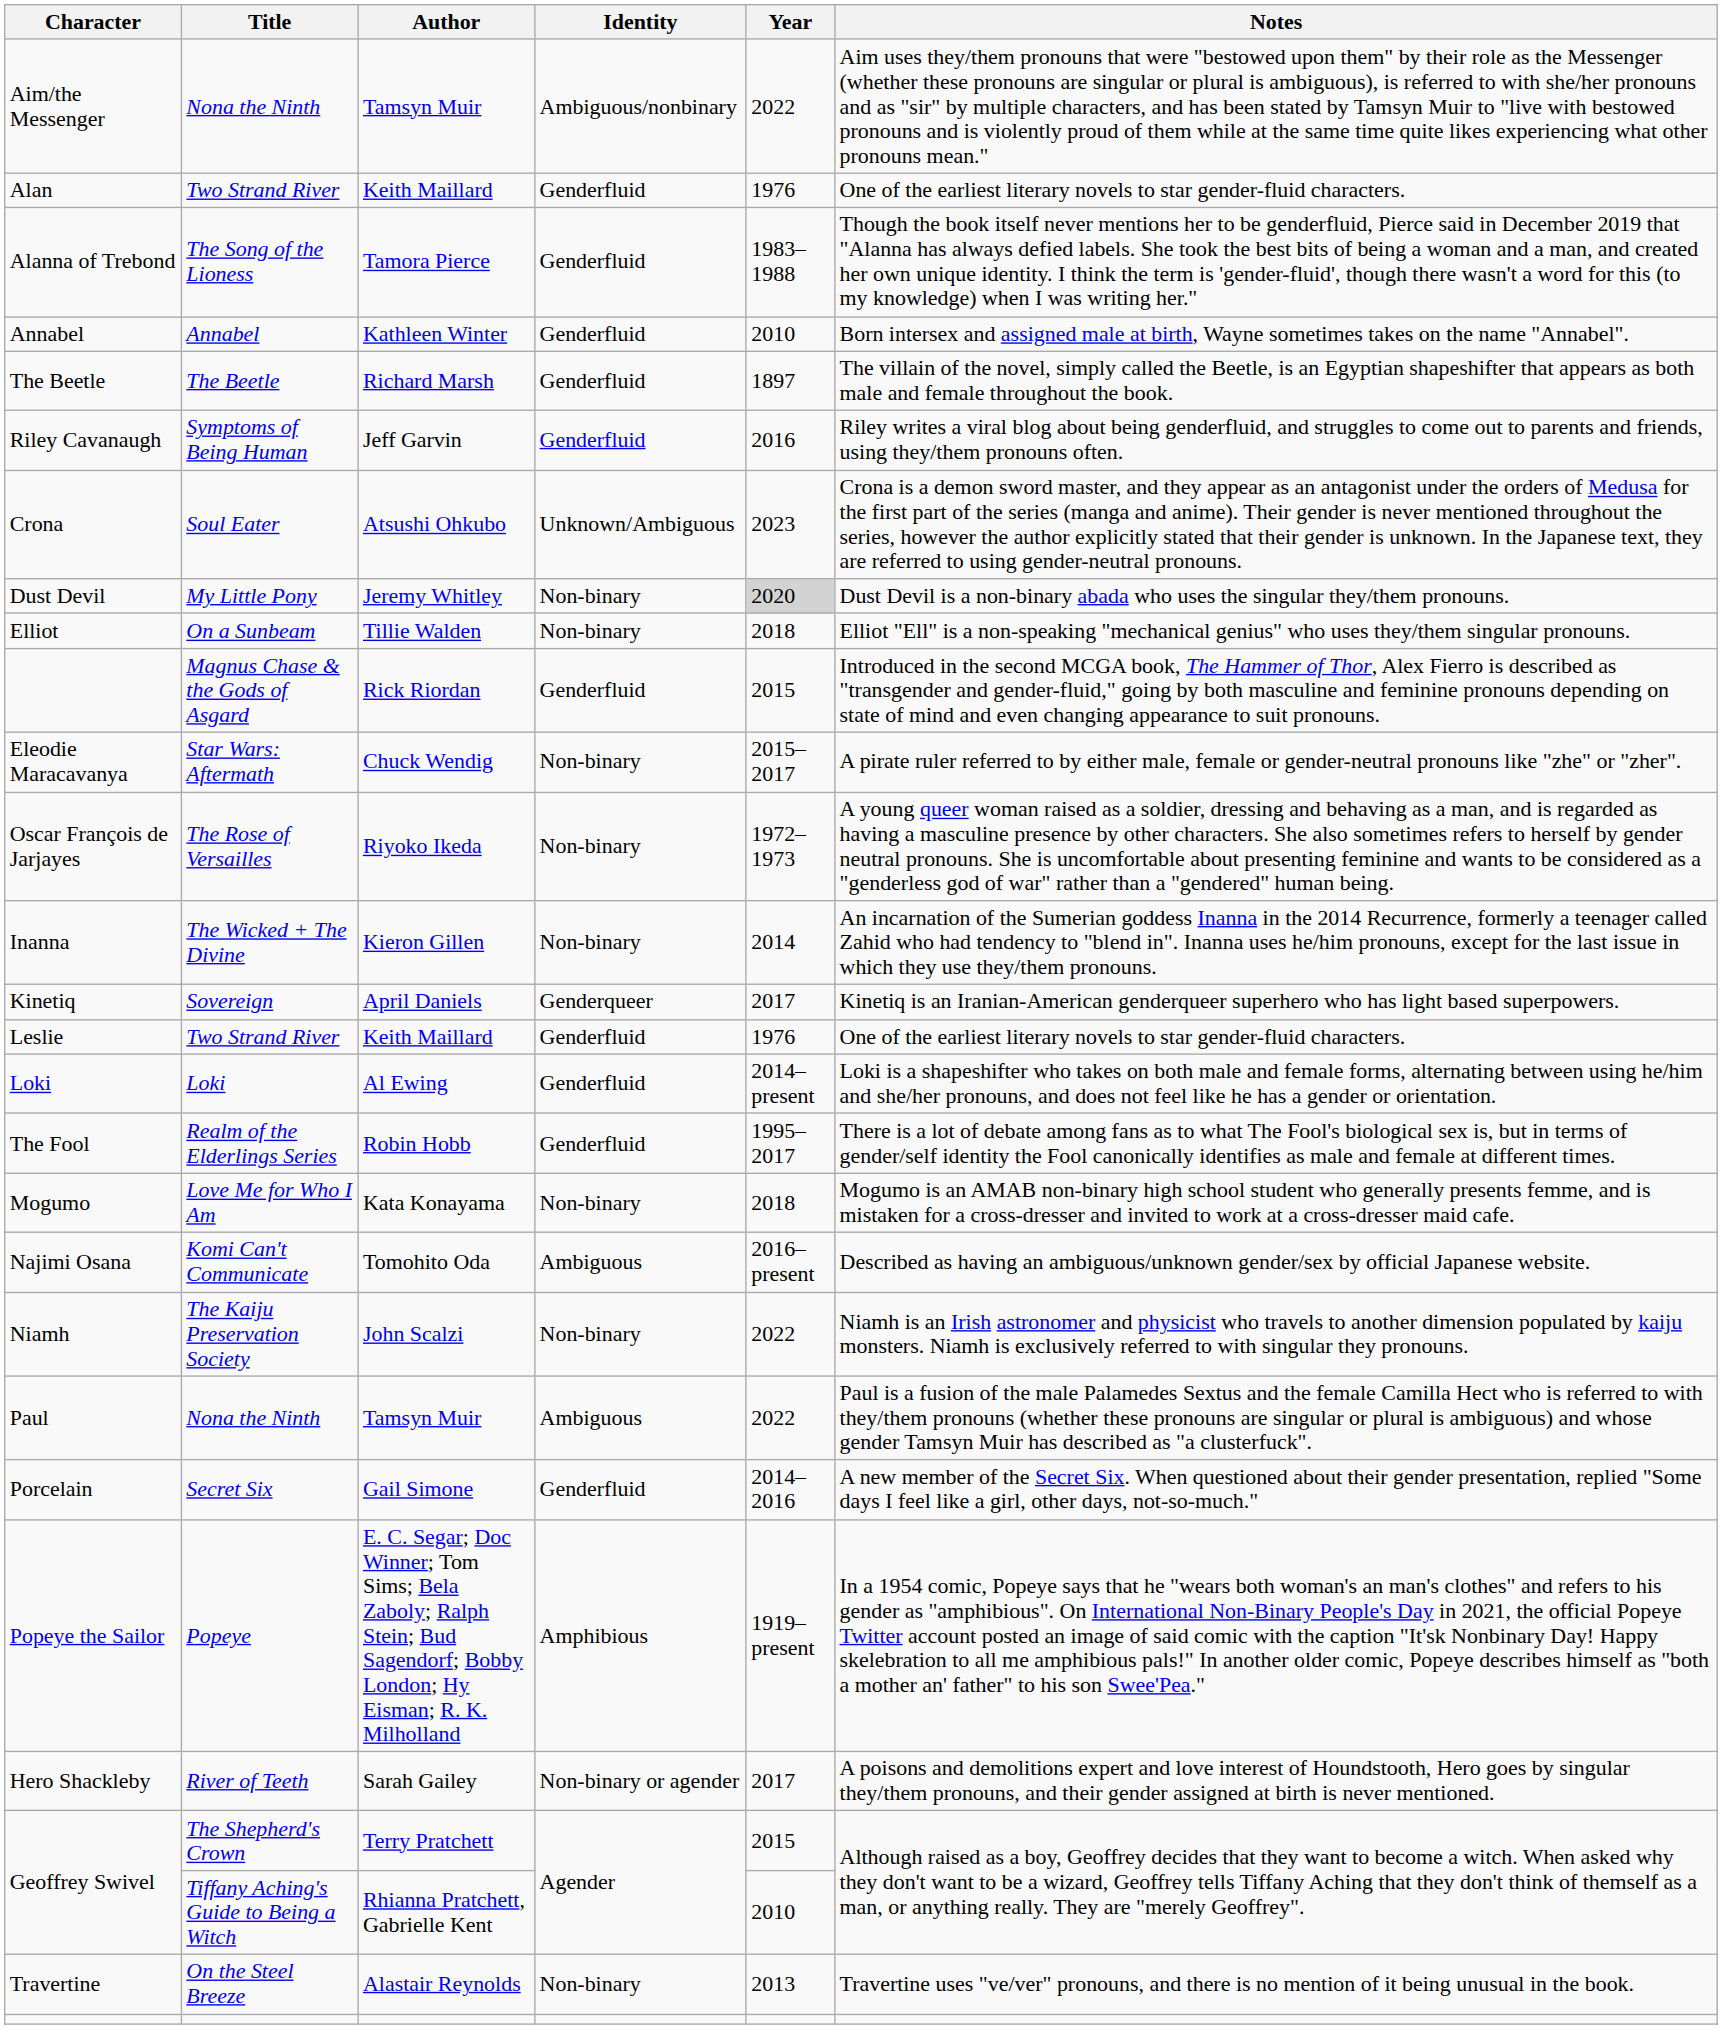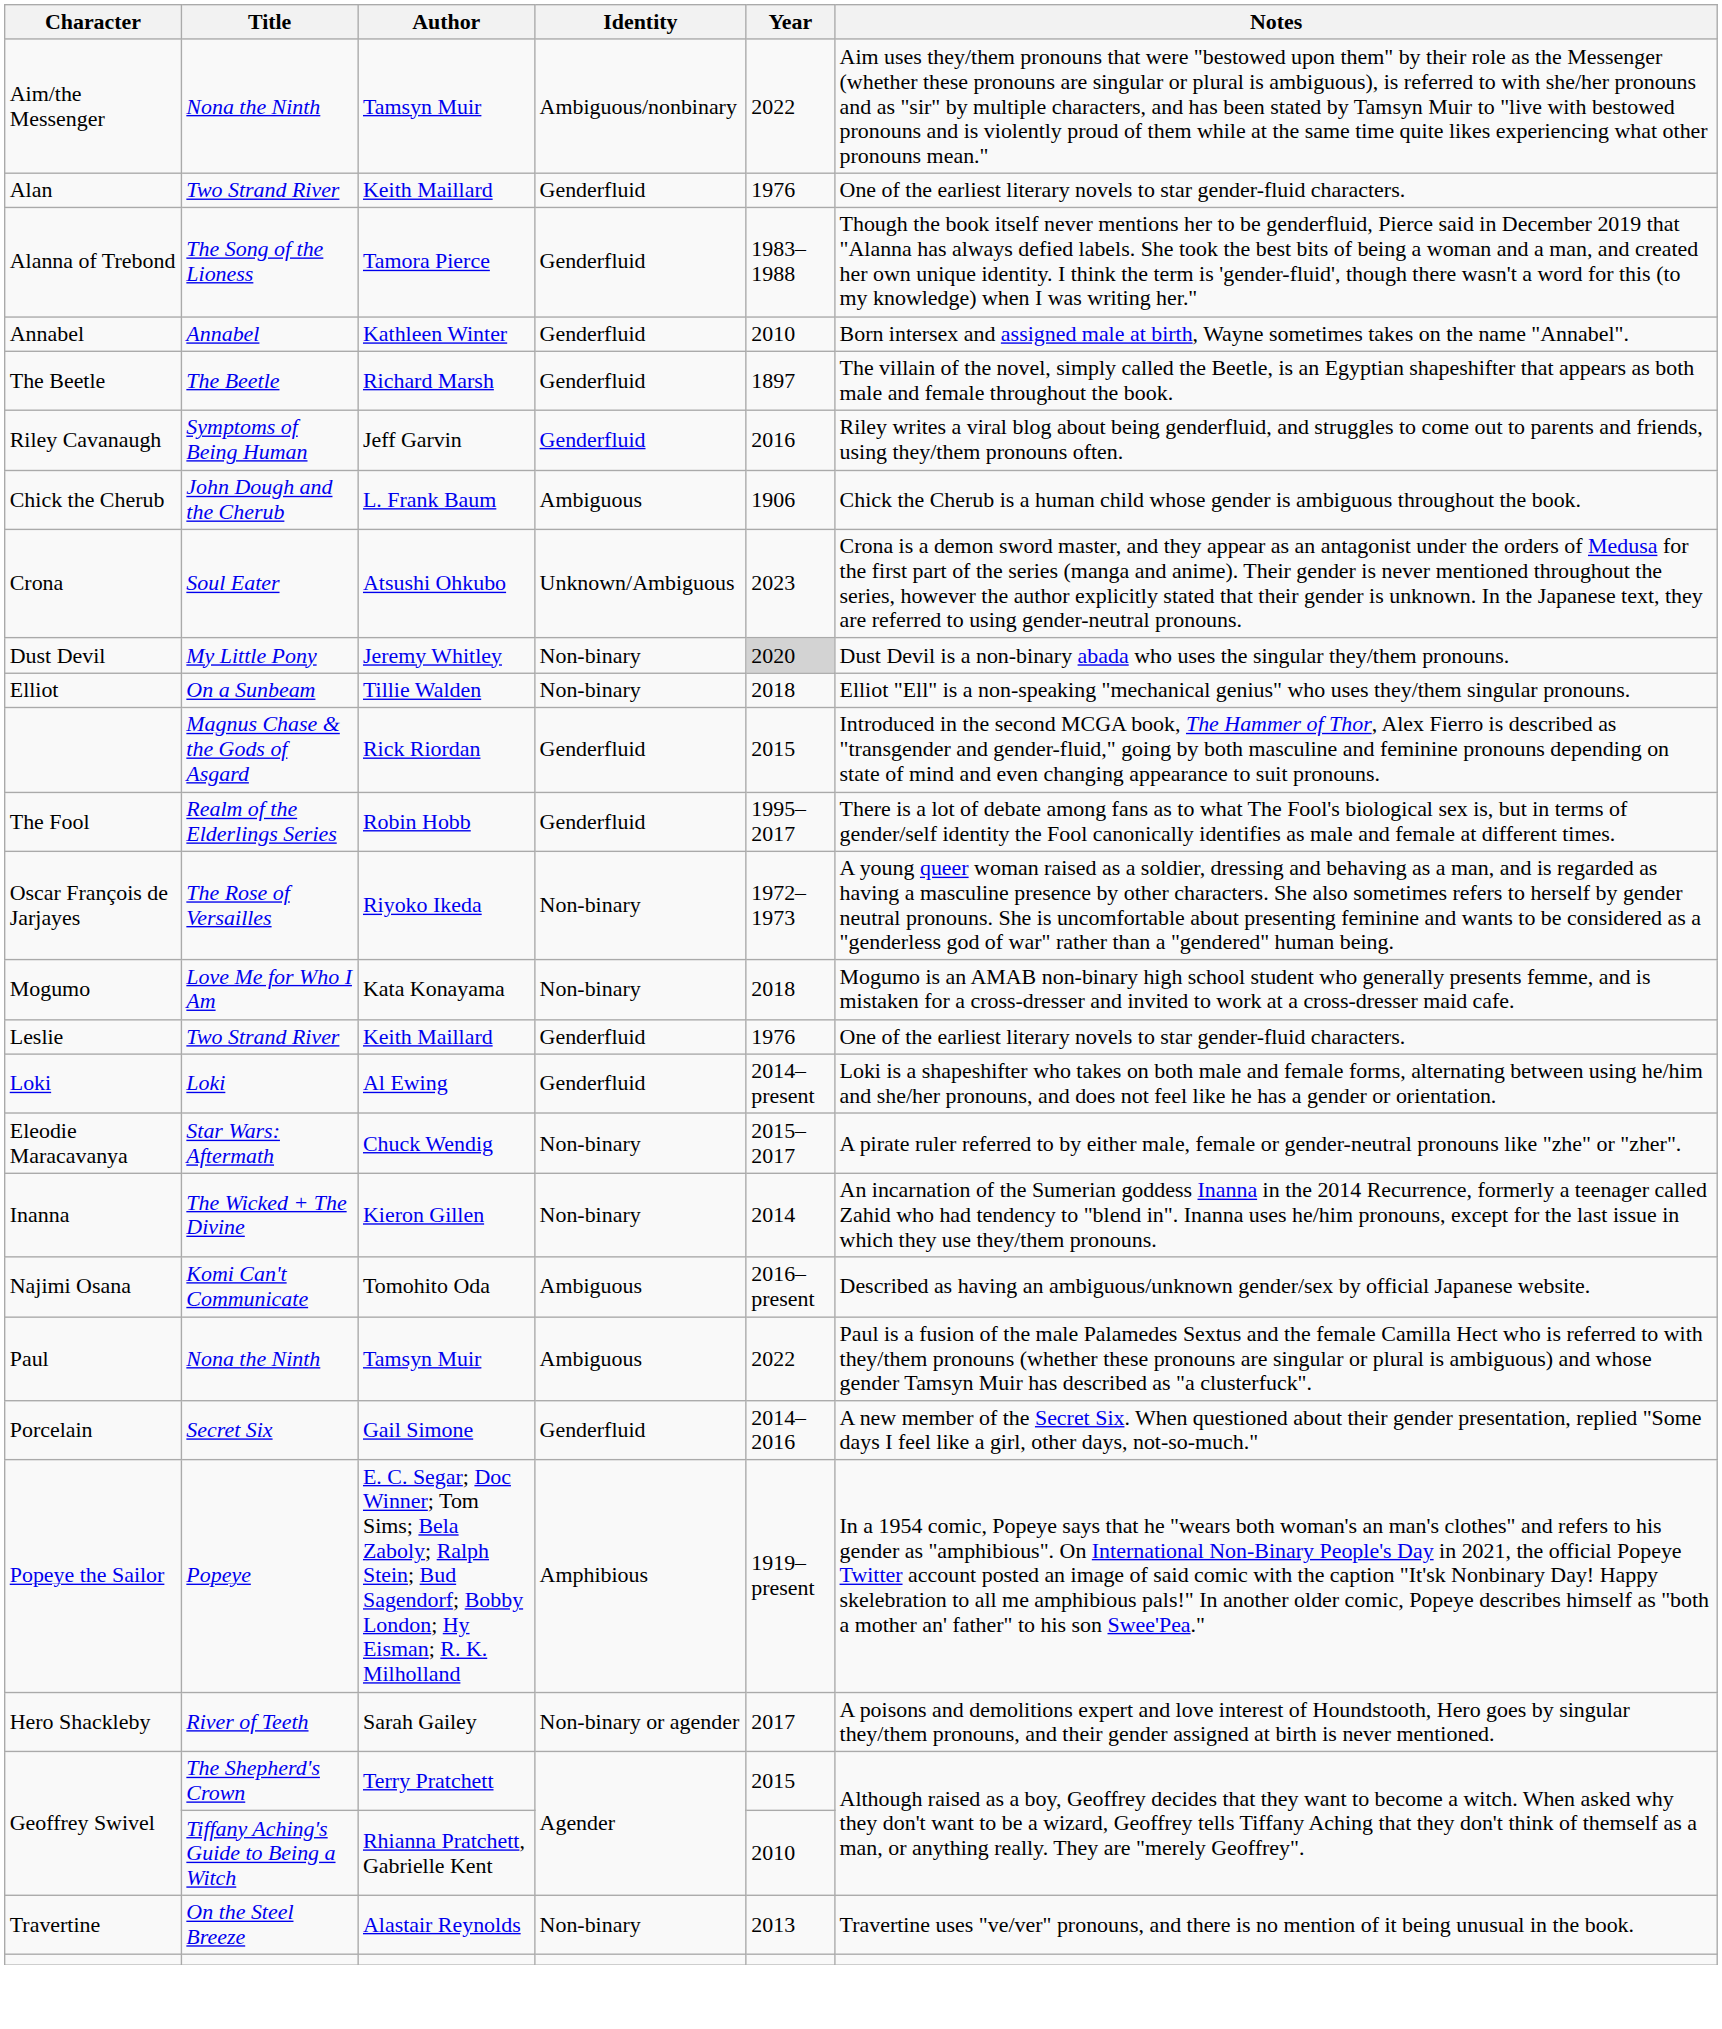 <table class="wikitable sortable" style="width:99%">
 <tr>
 <th style="width:10%;">Character</th>
 <th style="width:10%;">Title</th>
 <th style="width:10%;">Author</th>
 <th style="width:8%;">Identity</th>
 <th style="width:5%;">Year</th>
 <th style="width:50%;">Notes</th>
 </tr>
 <tr>
 <td>Aim/the Messenger</td>
 <td><em><a href='#'>Nona the Ninth</a></em></td>
 <td><a href='#'>Tamsyn Muir</a></td>
 <td>Ambiguous/nonbinary</td>
 <td>2022</td>
 <td>Aim uses they/them pronouns that were "bestowed upon them" by their role as the Messenger (whether these pronouns are singular or plural is ambiguous), is referred to with she/her pronouns and as "sir" by multiple characters, and has been stated by Tamsyn Muir to "live with bestowed pronouns and is violently proud of them while at the same time quite likes experiencing what other pronouns mean."</td>
 </tr>
 <tr>
 <td>Alan</td>
 <td><em><a href='#'>Two Strand River</a></em></td>
 <td><a href='#'>Keith Maillard</a></td>
 <td>Genderfluid</td>
 <td>1976</td>
 <td>One of the earliest literary novels to star gender-fluid characters.</td>
 </tr>
 <tr>
 <td>Alanna of Trebond</td>
 <td><em><a href='#'>The Song of the Lioness</a></em></td>
 <td><a href='#'>Tamora Pierce</a></td>
 <td>Genderfluid</td>
 <td>1983–1988</td>
 <td>Though the book itself never mentions her to be genderfluid, Pierce said in December 2019 that "Alanna has always defied labels. She took the best bits of being a woman and a man, and created her own unique identity. I think the term is 'gender-fluid', though there wasn't a word for this (to my knowledge) when I was writing her."</td>
 </tr>
 <tr>
 <td>Annabel</td>
 <td><em><a href='#'>Annabel</a></em></td>
 <td><a href='#'>Kathleen Winter</a></td>
 <td>Genderfluid</td>
 <td>2010</td>
 <td>Born intersex and <a href='#'>assigned male at birth</a>, Wayne sometimes takes on the name "Annabel".</td>
 </tr>
 <tr>
 <td>The Beetle</td>
 <td><em><a href='#'>The Beetle</a></em></td>
 <td><a href='#'>Richard Marsh</a></td>
 <td>Genderfluid</td>
 <td>1897</td>
 <td>The villain of the novel, simply called the Beetle, is an Egyptian shapeshifter that appears as both male and female throughout the book.</td>
 </tr>
 <tr>
 <td>Riley Cavanaugh</td>
 <td><em><a href='#'>Symptoms of Being Human</a></em></td>
 <td>Jeff Garvin</td>
 <td><a href='#'>Genderfluid</a></td>
 <td>2016</td>
 <td>Riley writes a viral blog about being genderfluid, and struggles to come out to parents and friends, using they/them pronouns often.</td>
 </tr>
 <tr>
+<td>Chick the Cherub</td>
+<td><em><a href='#'>John Dough and the Cherub</a></em></td>
+<td><a href='#'>L. Frank Baum</a></td>
+<td>Ambiguous</td>
+<td>1906</td>
+<td>Chick the Cherub is a human child whose gender is ambiguous throughout the book.</td>
+</tr>
+<tr>
 <td>Crona</td>
 <td><em><a href='#'>Soul Eater</a></em></td>
 <td><a href='#'>Atsushi Ohkubo</a></td>
 <td>Unknown/Ambiguous</td>
 <td>2023</td>
 <td>Crona is a demon sword master, and they appear as an antagonist under the orders of <a href='#'>Medusa</a> for the first part of the series (manga and anime). Their gender is never mentioned throughout the series, however the author explicitly stated that their gender is unknown. In the Japanese text, they are referred to using gender-neutral pronouns.</td>
 </tr>
 <tr>
 <td>Dust Devil</td>
 <td><em><a href='#'>My Little Pony</a></em></td>
 <td><a href='#'>Jeremy Whitley</a></td>
 <td>Non-binary</td>
 <td style="background: lightgrey;">2020</td>
 <td>Dust Devil is a non-binary <a href='#'>abada</a> who uses the singular they/them pronouns.</td>
 </tr>
 <tr>
 <td>Elliot</td>
 <td><em><a href='#'>On a Sunbeam</a></em></td>
 <td><a href='#'>Tillie Walden</a></td>
 <td>Non-binary</td>
 <td>2018</td>
 <td>Elliot "Ell" is a non-speaking "mechanical genius" who uses they/them singular pronouns.</td>
 </tr>
 <tr>
 <td></td>
 <td><a href='#'><em>Magnus Chase & the Gods of Asgard</em></a></td>
 <td><a href='#'>Rick Riordan</a></td>
 <td>Genderfluid</td>
 <td>2015</td>
 <td>Introduced in the second MCGA book, <em><a href='#'>The Hammer of Thor</a></em>, Alex Fierro is described as "transgender and gender-fluid," going by both masculine and feminine pronouns depending on state of mind and even changing appearance to suit pronouns.</td>
 </tr>
 <tr>
-<td>Eleodie Maracavanya</td>
-<td><em><a href='#'>Star Wars: Aftermath</a></em></td>
-<td><a href='#'>Chuck Wendig</a></td>
-<td>Non-binary</td>
-<td>2015–2017</td>
-<td>A pirate ruler referred to by either male, female or gender-neutral pronouns like "zhe" or "zher".</td>
+<td>The Fool</td>
+<td><em><a href='#'>Realm of the Elderlings Series</a></em></td>
+<td><a href='#'>Robin Hobb</a></td>
+<td>Genderfluid</td>
+<td>1995–2017</td>
+<td>There is a lot of debate among fans as to what The Fool's biological sex is, but in terms of gender/self identity the Fool canonically identifies as male and female at different times.</td>
 </tr>
 <tr>
 <td>Oscar François de Jarjayes</td>
 <td><em><a href='#'>The Rose of Versailles</a></em></td>
 <td><a href='#'>Riyoko Ikeda</a></td>
 <td>Non-binary</td>
 <td>1972–1973</td>
 <td>A young <a href='#'>queer</a> woman raised as a soldier, dressing and behaving as a man, and is regarded as having a masculine presence by other characters. She also sometimes refers to herself by gender neutral pronouns. She is uncomfortable about presenting feminine and wants to be considered as a "genderless god of war" rather than a "gendered" human being.</td>
 </tr>
 <tr>
-<td>Inanna</td>
-<td><em><a href='#'>The Wicked + The Divine</a></em></td>
-<td><a href='#'>Kieron Gillen</a></td>
+<td>Mogumo</td>
+<td><em><a href='#'>Love Me for Who I Am</a></em></td>
+<td>Kata Konayama</td>
 <td>Non-binary</td>
-<td>2014</td>
-<td>An incarnation of the Sumerian goddess <a href='#'>Inanna</a> in the 2014 Recurrence, formerly a teenager called Zahid who had tendency to "blend in". Inanna uses he/him pronouns, except for the last issue in which they use they/them pronouns.</td>
-</tr>
-<tr>
-<td>Kinetiq</td>
-<td><em><a href='#'>Sovereign</a></em></td>
-<td><a href='#'>April Daniels</a></td>
-<td>Genderqueer</td>
-<td>2017</td>
-<td>Kinetiq is an Iranian-American genderqueer superhero who has light based superpowers.</td>
+<td>2018</td>
+<td>Mogumo is an AMAB non-binary high school student who generally presents femme, and is mistaken for a cross-dresser and invited to work at a cross-dresser maid cafe.</td>
 </tr>
 <tr>
 <td>Leslie</td>
 <td><em><a href='#'>Two Strand River</a></em></td>
 <td><a href='#'>Keith Maillard</a></td>
 <td>Genderfluid</td>
 <td>1976</td>
 <td>One of the earliest literary novels to star gender-fluid characters.</td>
 </tr>
 <tr>
 <td><a href='#'>Loki</a></td>
 <td><a href='#'><em>Loki</em></a></td>
 <td><a href='#'>Al Ewing</a></td>
 <td>Genderfluid</td>
 <td>2014–present</td>
 <td>Loki is a shapeshifter who takes on both male and female forms, alternating between using he/him and she/her pronouns, and does not feel like he has a gender or orientation.</td>
 </tr>
 <tr>
-<td>The Fool</td>
-<td><em><a href='#'>Realm of the Elderlings Series</a></em></td>
-<td><a href='#'>Robin Hobb</a></td>
-<td>Genderfluid</td>
-<td>1995–2017</td>
-<td>There is a lot of debate among fans as to what The Fool's biological sex is, but in terms of gender/self identity the Fool canonically identifies as male and female at different times.</td>
+<td>Eleodie Maracavanya</td>
+<td><em><a href='#'>Star Wars: Aftermath</a></em></td>
+<td><a href='#'>Chuck Wendig</a></td>
+<td>Non-binary</td>
+<td>2015–2017</td>
+<td>A pirate ruler referred to by either male, female or gender-neutral pronouns like "zhe" or "zher".</td>
 </tr>
 <tr>
-<td>Mogumo</td>
-<td><em><a href='#'>Love Me for Who I Am</a></em></td>
-<td>Kata Konayama</td>
+<td>Inanna</td>
+<td><em><a href='#'>The Wicked + The Divine</a></em></td>
+<td><a href='#'>Kieron Gillen</a></td>
 <td>Non-binary</td>
-<td>2018</td>
-<td>Mogumo is an AMAB non-binary high school student who generally presents femme, and is mistaken for a cross-dresser and invited to work at a cross-dresser maid cafe.</td>
+<td>2014</td>
+<td>An incarnation of the Sumerian goddess <a href='#'>Inanna</a> in the 2014 Recurrence, formerly a teenager called Zahid who had tendency to "blend in". Inanna uses he/him pronouns, except for the last issue in which they use they/them pronouns.</td>
 </tr>
 <tr>
 <td>Najimi Osana</td>
 <td><em><a href='#'>Komi Can't Communicate</a></em></td>
 <td>Tomohito Oda</td>
 <td>Ambiguous</td>
 <td>2016–present</td>
 <td>Described as having an ambiguous/unknown gender/sex by official Japanese website.</td>
-</tr>
-<tr>
-<td>Niamh</td>
-<td><em><a href='#'>The Kaiju Preservation Society</a></em></td>
-<td><a href='#'>John Scalzi</a></td>
-<td>Non-binary</td>
-<td>2022</td>
-<td>Niamh is an <a href='#'>Irish</a> <a href='#'>astronomer</a> and <a href='#'>physicist</a> who travels to another dimension populated by <a href='#'>kaiju</a> monsters. Niamh is exclusively referred to with singular they pronouns.</td>
 </tr>
 <tr>
 <td>Paul</td>
 <td><em><a href='#'>Nona the Ninth</a></em></td>
 <td><a href='#'>Tamsyn Muir</a></td>
 <td>Ambiguous</td>
 <td>2022</td>
 <td>Paul is a fusion of the male Palamedes Sextus and the female Camilla Hect who is referred to with they/them pronouns (whether these pronouns are singular or plural is ambiguous) and whose gender Tamsyn Muir has described as "a clusterfuck".</td>
 </tr>
 <tr>
 <td>Porcelain</td>
 <td><em><a href='#'>Secret Six</a></em></td>
 <td><a href='#'>Gail Simone</a></td>
 <td>Genderfluid</td>
 <td>2014–2016</td>
 <td>A new member of the <a href='#'>Secret Six</a>. When questioned about their gender presentation, replied "Some days I feel like a girl, other days, not-so-much."</td>
 </tr>
 <tr>
 <td><a href='#'> Popeye the Sailor</a></td>
 <td><em><a href='#'>Popeye</a></em></td>
 <td><a href='#'>E. C. Segar</a>; <a href='#'>Doc Winner</a>; Tom Sims; <a href='#'>Bela Zaboly</a>; <a href='#'>Ralph Stein</a>;   <a href='#'>Bud Sagendorf</a>; <a href='#'>Bobby London</a>;   <a href='#'>Hy Eisman</a>; <a href='#'>R. K. Milholland</a></td>
 <td>Amphibious</td>
 <td>1919–present</td>
 <td>In a 1954 comic, Popeye says that he "wears both woman's an man's clothes" and refers to his gender as "amphibious". On <a href='#'>International Non-Binary People's Day</a> in 2021, the official Popeye <a href='#'>Twitter</a> account posted an image of said comic with the caption "It'sk Nonbinary Day! Happy skelebration to all me amphibious pals!" In another older comic, Popeye describes himself as "both a mother an' father" to his son <a href='#'>Swee'Pea</a>."</td>
 </tr>
 <tr>
 <td>Hero Shackleby</td>
 <td><em><a href='#'>River of Teeth</a></em></td>
 <td>Sarah Gailey</td>
 <td>Non-binary or agender</td>
 <td>2017</td>
 <td>A poisons and demolitions expert and love interest of Houndstooth, Hero goes by singular they/them pronouns, and their gender assigned at birth is never mentioned.</td>
 </tr>
 <tr>
 <td rowspan="2">Geoffrey Swivel</td>
 <td><em><a href='#'>The Shepherd's Crown</a></em></td>
 <td><a href='#'>Terry Pratchett</a></td>
 <td rowspan="2">Agender</td>
 <td>2015</td>
 <td rowspan="2">Although raised as a boy, Geoffrey decides that they want to become a witch. When asked why they don't want to be a wizard, Geoffrey tells Tiffany Aching that they don't think of themself as a man, or anything really. They are "merely Geoffrey".</td>
 </tr>
 <tr>
 <td><em><a href='#'>Tiffany Aching's Guide to Being a Witch</a></em></td>
 <td><a href='#'>Rhianna Pratchett</a>, Gabrielle Kent</td>
 <td>2010</td>
 </tr>
 <tr>
 <td>Travertine</td>
 <td><em><a href='#'>On the Steel Breeze</a></em></td>
 <td><a href='#'>Alastair Reynolds</a></td>
 <td>Non-binary</td>
 <td>2013</td>
 <td>Travertine uses "ve/ver" pronouns, and there is no mention of it being unusual in the book.</td>
 </tr>
 <tr>
 <td></td>
 <td></td>
 <td></td>
 <td></td>
 <td></td>
 <td></td>
 </tr>
 </table>
